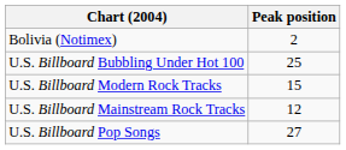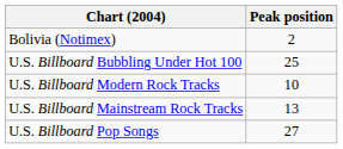 <table class="wikitable">
 <tr>
 <th>Chart (2004)</th>
 <th>Peak position</th>
 </tr>
 <tr>
 <td>Bolivia (<a href='#'>Notimex</a>)</td>
 <td align="center">2</td>
 </tr>
 <tr>
 <td>U.S. <em>Billboard</em> <a href='#'>Bubbling Under Hot 100</a></td>
 <td align="center">25</td>
 </tr>
 <tr>
 <td>U.S. <em>Billboard</em> <a href='#'>Modern Rock Tracks</a></td>
-<td align="center">15</td>
+<td align="center">10</td>
 </tr>
 <tr>
 <td>U.S. <em>Billboard</em> <a href='#'>Mainstream Rock Tracks</a></td>
-<td align="center">12</td>
+<td align="center">13</td>
 </tr>
 <tr>
 <td>U.S. <em>Billboard</em> <a href='#'>Pop Songs</a></td>
 <td align="center">27</td>
 </tr>
 </table>
